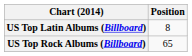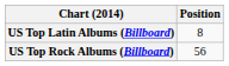 <table class="wikitable sortable plainrowheaders" style="text-align:center">
 <tr>
 <th scope="col">Chart (2014)</th>
 <th scope="col">Position</th>
 </tr>
 <tr>
 <th scope="row">US Top Latin Albums (<em><a href='#'>Billboard</a></em>)</th>
 <td>8</td>
 </tr>
 <tr>
 <th scope="row">US Top Rock Albums (<em><a href='#'>Billboard</a></em>)</th>
-<td>65</td>
+<td>56</td>
 </tr>
 </table>
